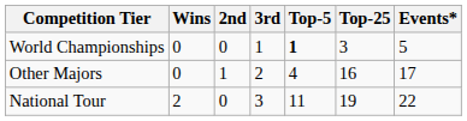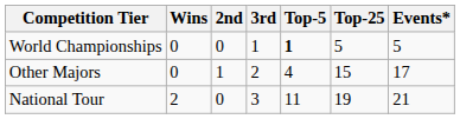 <table class="wikitable">
 <tr>
 <th>Competition Tier</th>
 <th>Wins</th>
 <th>2nd</th>
 <th>3rd</th>
 <th>Top-5</th>
 <th>Top-25</th>
 <th>Events*</th>
 </tr>
 <tr>
 <td>World Championships</td>
 <td>0</td>
 <td>0</td>
 <td>1</td>
 <td><strong>1</strong></td>
-<td>3</td>
+<td>5</td>
 <td>5</td>
 </tr>
 <tr>
 <td>Other Majors</td>
 <td>0</td>
 <td>1</td>
 <td>2</td>
 <td>4</td>
-<td>16</td>
+<td>15</td>
 <td>17</td>
 </tr>
 <tr>
 <td>National Tour</td>
 <td>2</td>
 <td>0</td>
 <td>3</td>
 <td>11</td>
 <td>19</td>
-<td>22</td>
+<td>21</td>
 </tr>
 </table>
